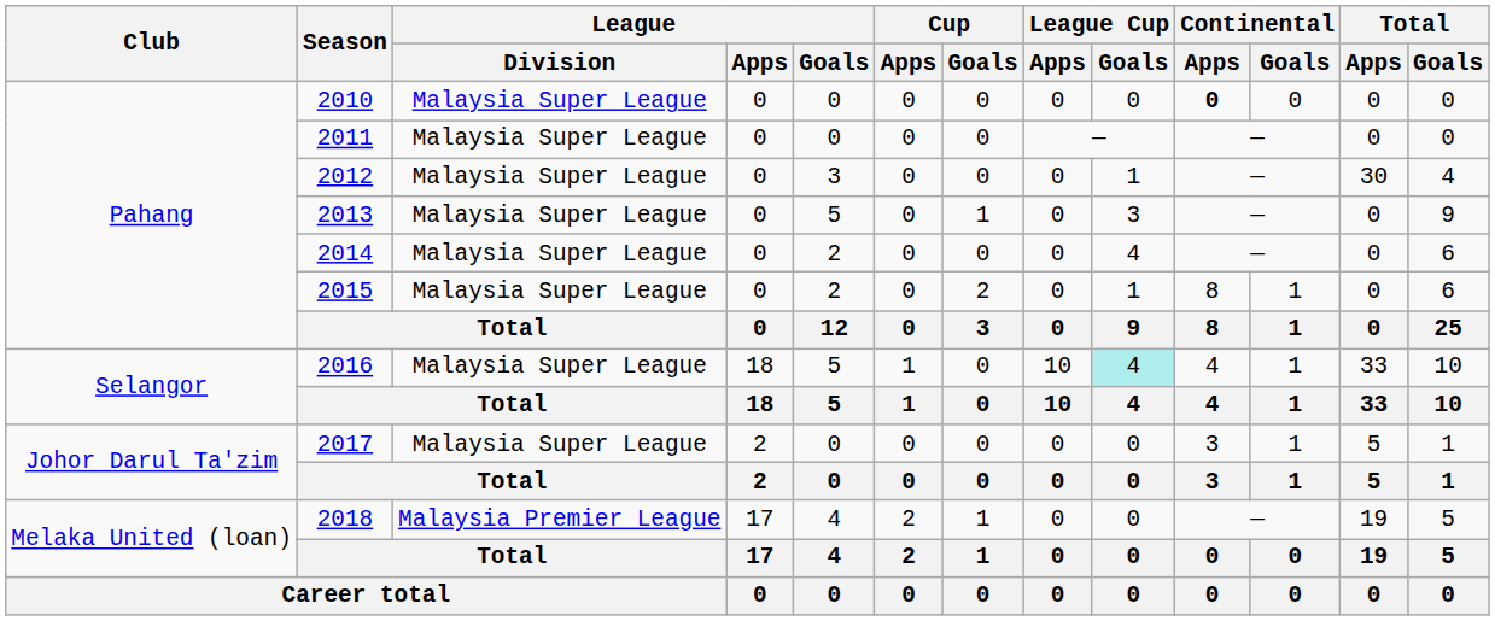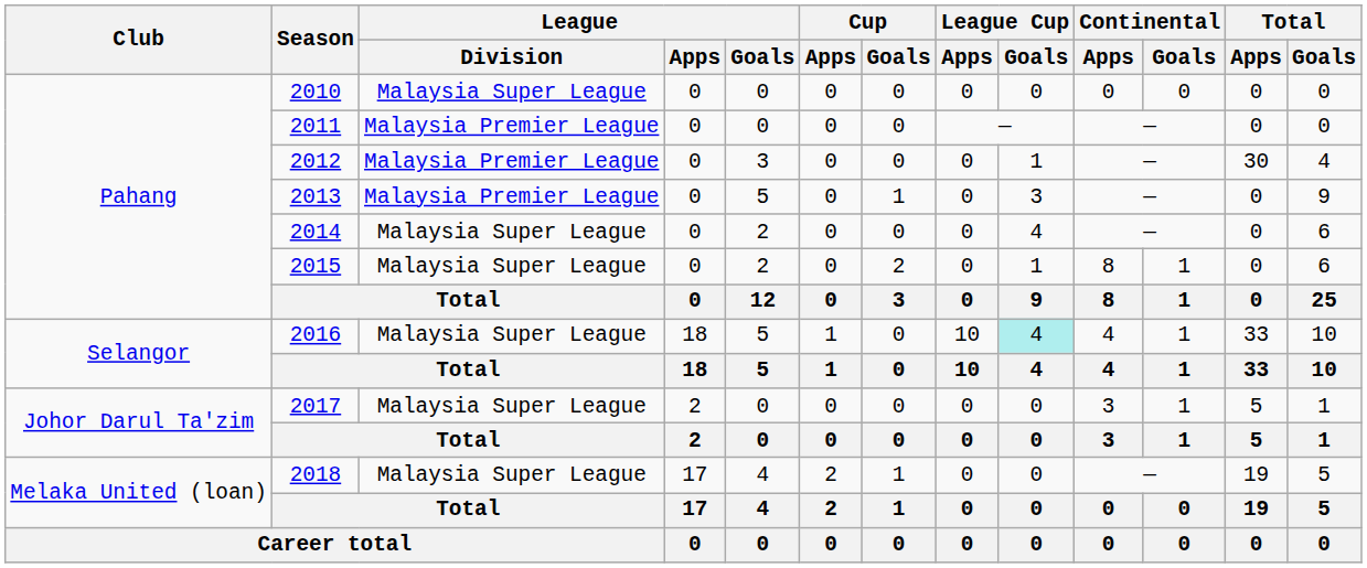 <table class=wikitable style="text-align: center">
 <tr>
 <th rowspan=2>Club</th>
 <th rowspan=2>Season</th>
 <th colspan=3>League</th>
 <th colspan=2>Cup</th>
 <th colspan=2>League Cup</th>
 <th colspan=2>Continental</th>
 <th colspan=2>Total</th>
 </tr>
 <tr>
 <th>Division</th>
 <th>Apps</th>
 <th>Goals</th>
 <th>Apps</th>
 <th>Goals</th>
 <th>Apps</th>
 <th>Goals</th>
 <th>Apps</th>
 <th>Goals</th>
 <th>Apps</th>
 <th>Goals</th>
 </tr>
 <tr>
 <td rowspan=7><a href='#'>Pahang</a></td>
 <td><a href='#'>2010</a></td>
 <td><a href='#'>Malaysia Super League</a></td>
 <td>0</td>
 <td>0</td>
 <td>0</td>
 <td>0</td>
 <td>0</td>
 <td>0</td>
-<td><strong>0</strong></td>
+<td>0</td>
 <td>0</td>
 <td>0</td>
 <td>0</td>
 </tr>
 <tr>
 <td><a href='#'>2011</a></td>
-<td>Malaysia Super League</td>
+<td><a href='#'>Malaysia Premier League</a></td>
 <td>0</td>
 <td>0</td>
 <td>0</td>
 <td>0</td>
 <td colspan=2>—</td>
 <td colspan=2>—</td>
 <td>0</td>
 <td>0</td>
 </tr>
 <tr>
 <td><a href='#'>2012</a></td>
-<td>Malaysia Super League</td>
+<td><a href='#'>Malaysia Premier League</a></td>
 <td>0</td>
 <td>3</td>
 <td>0</td>
 <td>0</td>
 <td>0</td>
 <td>1</td>
 <td colspan=2>—</td>
 <td>30</td>
 <td>4</td>
 </tr>
 <tr>
 <td><a href='#'>2013</a></td>
-<td>Malaysia Super League</td>
+<td><a href='#'>Malaysia Premier League</a></td>
 <td>0</td>
 <td>5</td>
 <td>0</td>
 <td>1</td>
 <td>0</td>
 <td>3</td>
 <td colspan=2>—</td>
 <td>0</td>
 <td>9</td>
 </tr>
 <tr>
 <td><a href='#'>2014</a></td>
 <td>Malaysia Super League</td>
 <td>0</td>
 <td>2</td>
 <td>0</td>
 <td>0</td>
 <td>0</td>
 <td>4</td>
 <td colspan=2>—</td>
 <td>0</td>
 <td>6</td>
 </tr>
 <tr>
 <td><a href='#'>2015</a></td>
 <td>Malaysia Super League</td>
 <td>0</td>
 <td>2</td>
 <td>0</td>
 <td>2</td>
 <td>0</td>
 <td>1</td>
 <td>8</td>
 <td>1</td>
 <td>0</td>
 <td>6</td>
 </tr>
 <tr>
 <th colspan=2>Total</th>
 <th>0</th>
 <th>12</th>
 <th>0</th>
 <th>3</th>
 <th>0</th>
 <th>9</th>
 <th>8</th>
 <th>1</th>
 <th>0</th>
 <th>25</th>
 </tr>
 <tr>
 <td rowspan=2><a href='#'>Selangor</a></td>
 <td><a href='#'>2016</a></td>
 <td>Malaysia Super League</td>
 <td>18</td>
 <td>5</td>
 <td>1</td>
 <td>0</td>
 <td>10</td>
 <td style="background: paleturquoise;">4</td>
 <td>4</td>
 <td>1</td>
 <td>33</td>
 <td>10</td>
 </tr>
 <tr>
 <th colspan=2>Total</th>
 <th>18</th>
 <th>5</th>
 <th>1</th>
 <th>0</th>
 <th>10</th>
 <th>4</th>
 <th>4</th>
 <th>1</th>
 <th>33</th>
 <th>10</th>
 </tr>
 <tr>
 <td rowspan=2><a href='#'>Johor Darul Ta'zim</a></td>
 <td><a href='#'>2017</a></td>
 <td>Malaysia Super League</td>
 <td>2</td>
 <td>0</td>
 <td>0</td>
 <td>0</td>
 <td>0</td>
 <td>0</td>
 <td>3</td>
 <td>1</td>
 <td>5</td>
 <td>1</td>
 </tr>
 <tr>
 <th colspan=2>Total</th>
 <th>2</th>
 <th>0</th>
 <th>0</th>
 <th>0</th>
 <th>0</th>
 <th>0</th>
 <th>3</th>
 <th>1</th>
 <th>5</th>
 <th>1</th>
 </tr>
 <tr>
 <td rowspan=2><a href='#'>Melaka United</a> (loan)</td>
 <td><a href='#'>2018</a></td>
-<td><a href='#'>Malaysia Premier League</a></td>
+<td>Malaysia Super League</td>
 <td>17</td>
 <td>4</td>
 <td>2</td>
 <td>1</td>
 <td>0</td>
 <td>0</td>
 <td colspan="2">—</td>
 <td>19</td>
 <td>5</td>
 </tr>
 <tr>
 <th colspan=2>Total</th>
 <th>17</th>
 <th>4</th>
 <th>2</th>
 <th>1</th>
 <th>0</th>
 <th>0</th>
 <th>0</th>
 <th>0</th>
 <th>19</th>
 <th>5</th>
 </tr>
 <tr>
 <th colspan=3>Career total</th>
 <th>0</th>
 <th>0</th>
 <th>0</th>
 <th>0</th>
 <th>0</th>
 <th>0</th>
 <th>0</th>
 <th>0</th>
 <th>0</th>
 <th>0</th>
 </tr>
 </table>
